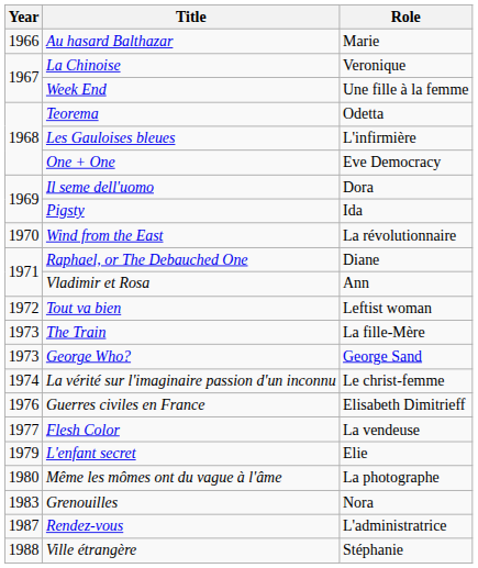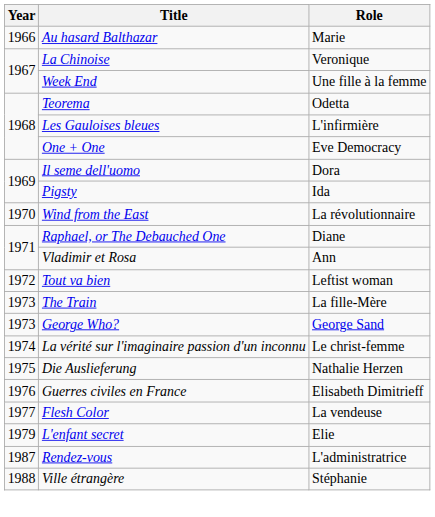 <table class="wikitable sortable">
 <tr>
 <th>Year</th>
 <th>Title</th>
 <th>Role</th>
 </tr>
 <tr>
 <td>1966</td>
 <td><em><a href='#'>Au hasard Balthazar</a></em></td>
 <td>Marie</td>
 </tr>
 <tr>
 <td rowspan=2>1967</td>
 <td><em><a href='#'>La Chinoise</a></em></td>
 <td>Veronique</td>
 </tr>
 <tr>
 <td><em><a href='#'>Week End</a></em></td>
 <td>Une fille à la femme</td>
 </tr>
 <tr>
 <td rowspan=3>1968</td>
 <td><em><a href='#'>Teorema</a></em></td>
 <td>Odetta</td>
 </tr>
 <tr>
 <td><em><a href='#'>Les Gauloises bleues</a></em></td>
 <td>L'infirmière</td>
 </tr>
 <tr>
 <td><em><a href='#'>One + One</a></em></td>
 <td>Eve Democracy</td>
 </tr>
 <tr>
 <td rowspan=2>1969</td>
 <td><em><a href='#'>Il seme dell'uomo</a></em></td>
 <td>Dora</td>
 </tr>
 <tr>
 <td><em><a href='#'>Pigsty</a></em></td>
 <td>Ida</td>
 </tr>
 <tr>
 <td>1970</td>
 <td><em><a href='#'>Wind from the East</a></em></td>
 <td>La révolutionnaire</td>
 </tr>
 <tr>
 <td rowspan=2>1971</td>
 <td><em><a href='#'>Raphael, or The Debauched One</a></em></td>
 <td>Diane</td>
 </tr>
 <tr>
 <td><em>Vladimir et Rosa</em></td>
 <td>Ann</td>
 </tr>
 <tr>
 <td>1972</td>
 <td><em><a href='#'>Tout va bien</a></em></td>
 <td>Leftist woman</td>
 </tr>
 <tr>
 <td>1973</td>
 <td><em><a href='#'>The Train</a></em></td>
 <td>La fille-Mère</td>
 </tr>
 <tr>
 <td>1973</td>
 <td><em><a href='#'>George Who?</a></em></td>
 <td><a href='#'>George Sand</a></td>
 </tr>
 <tr>
 <td>1974</td>
 <td><em>La vérité sur l'imaginaire passion d'un inconnu</em></td>
 <td>Le christ-femme</td>
 </tr>
 <tr>
+<td>1975</td>
+<td><em>Die Auslieferung</em></td>
+<td>Nathalie Herzen</td>
+</tr>
+<tr>
 <td>1976</td>
 <td><em>Guerres civiles en France</em></td>
 <td>Elisabeth Dimitrieff</td>
 </tr>
 <tr>
 <td>1977</td>
 <td><em><a href='#'>Flesh Color</a></em></td>
 <td>La vendeuse</td>
 </tr>
 <tr>
 <td>1979</td>
 <td><em><a href='#'>L'enfant secret</a></em></td>
 <td>Elie</td>
 </tr>
 <tr>
-<td>1980</td>
-<td><em>Même les mômes ont du vague à l'âme</em></td>
-<td>La photographe</td>
-</tr>
-<tr>
-<td>1983</td>
-<td><em>Grenouilles</em></td>
-<td>Nora</td>
-</tr>
-<tr>
 <td>1987</td>
 <td><em><a href='#'>Rendez-vous</a></em></td>
 <td>L'administratrice</td>
 </tr>
 <tr>
 <td>1988</td>
 <td><em>Ville étrangère</em></td>
 <td>Stéphanie</td>
 </tr>
 </table>
